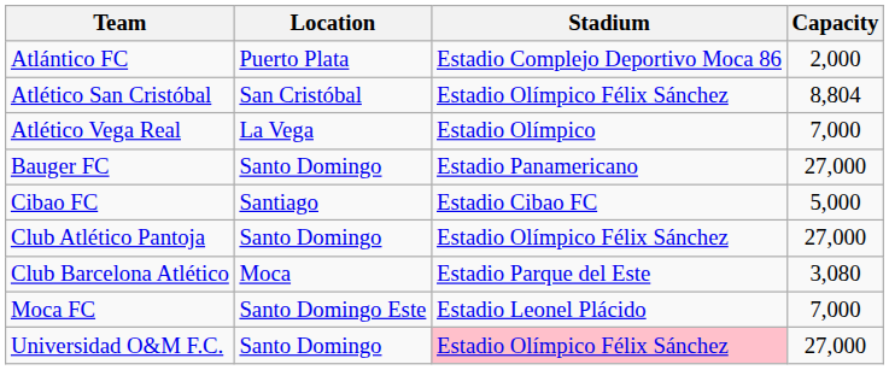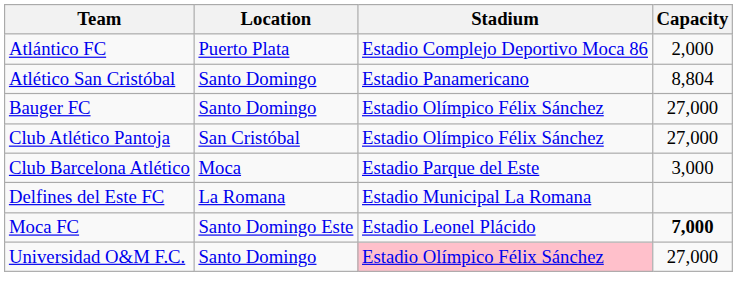 <table class="wikitable sortable">
 <tr>
 <th>Team</th>
 <th>Location</th>
 <th>Stadium</th>
 <th>Capacity</th>
 </tr>
 <tr>
 <td><a href='#'>Atlántico FC</a></td>
 <td><a href='#'>Puerto Plata</a></td>
 <td><a href='#'>Estadio Complejo Deportivo Moca 86</a></td>
 <td align="center">2,000</td>
 </tr>
 <tr>
 <td><a href='#'>Atlético San Cristóbal</a></td>
-<td><a href='#'>San Cristóbal</a></td>
-<td><a href='#'>Estadio Olímpico Félix Sánchez</a></td>
+<td><a href='#'>Santo Domingo</a></td>
+<td><a href='#'>Estadio Panamericano</a></td>
 <td align="center">8,804</td>
-</tr>
-<tr>
-<td><a href='#'>Atlético Vega Real</a></td>
-<td><a href='#'>La Vega</a></td>
-<td><a href='#'>Estadio Olímpico</a></td>
-<td align="center">7,000</td>
 </tr>
 <tr>
 <td><a href='#'>Bauger FC</a></td>
 <td><a href='#'>Santo Domingo</a></td>
-<td><a href='#'>Estadio Panamericano</a></td>
+<td><a href='#'>Estadio Olímpico Félix Sánchez</a></td>
 <td align="center">27,000</td>
 </tr>
 <tr>
-<td><a href='#'>Cibao FC</a></td>
-<td><a href='#'>Santiago</a></td>
-<td><a href='#'>Estadio Cibao FC</a></td>
-<td align="center">5,000</td>
-</tr>
-<tr>
 <td><a href='#'>Club Atlético Pantoja</a></td>
-<td><a href='#'>Santo Domingo</a></td>
+<td><a href='#'>San Cristóbal</a></td>
 <td><a href='#'>Estadio Olímpico Félix Sánchez</a></td>
 <td align="center">27,000</td>
 </tr>
 <tr>
 <td><a href='#'>Club Barcelona Atlético</a></td>
 <td><a href='#'>Moca</a></td>
 <td><a href='#'>Estadio Parque del Este</a></td>
-<td align="center">3,080</td>
+<td align="center">3,000</td>
+</tr>
+<tr>
+<td><a href='#'>Delfines del Este FC</a></td>
+<td><a href='#'>La Romana</a></td>
+<td><a href='#'>Estadio Municipal La Romana</a></td>
+<td align="center"></td>
 </tr>
 <tr>
 <td><a href='#'>Moca FC</a></td>
 <td><a href='#'>Santo Domingo Este</a></td>
 <td><a href='#'>Estadio Leonel Plácido</a></td>
-<td align="center">7,000</td>
+<td align="center"><strong>7,000</strong></td>
 </tr>
 <tr>
 <td><a href='#'>Universidad O&M F.C.</a></td>
 <td><a href='#'>Santo Domingo</a></td>
 <td style="background: pink;"><a href='#'>Estadio Olímpico Félix Sánchez</a></td>
 <td align="center">27,000</td>
 </tr>
 </table>
